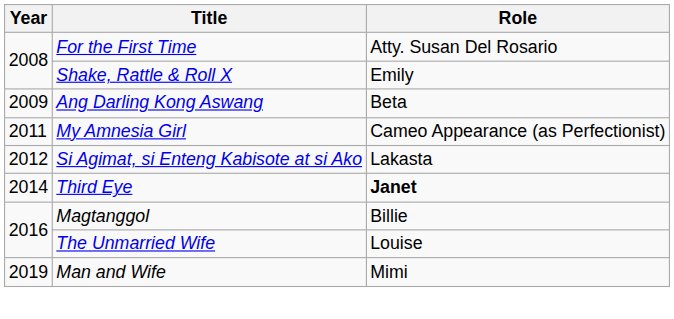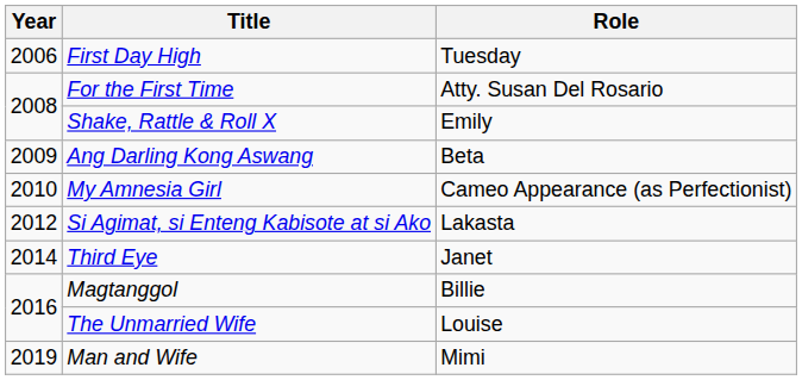 <table class="wikitable sortable">
 <tr>
 <th>Year</th>
 <th>Title</th>
 <th>Role</th>
+</tr>
+<tr>
+<td>2006</td>
+<td><em><a href='#'>First Day High</a></em></td>
+<td>Tuesday</td>
 </tr>
 <tr>
 <td rowspan=2>2008</td>
 <td><em><a href='#'>For the First Time</a></em></td>
 <td>Atty. Susan Del Rosario</td>
 </tr>
 <tr>
 <td><em><a href='#'>Shake, Rattle & Roll X</a></em></td>
 <td>Emily</td>
 </tr>
 <tr>
 <td>2009</td>
 <td><em><a href='#'>Ang Darling Kong Aswang</a></em></td>
 <td>Beta</td>
 </tr>
 <tr>
-<td>2011</td>
+<td>2010</td>
 <td><em><a href='#'>My Amnesia Girl</a></em></td>
 <td>Cameo Appearance (as Perfectionist)</td>
 </tr>
 <tr>
 <td>2012</td>
 <td><em><a href='#'>Si Agimat, si Enteng Kabisote at si Ako</a></em></td>
 <td>Lakasta</td>
 </tr>
 <tr>
 <td>2014</td>
 <td><em><a href='#'>Third Eye</a></em></td>
-<td><strong>Janet</strong></td>
+<td>Janet</td>
 </tr>
 <tr>
 <td rowspan=2>2016</td>
 <td><em>Magtanggol</em></td>
 <td>Billie</td>
 </tr>
 <tr>
 <td><em><a href='#'>The Unmarried Wife</a></em></td>
 <td>Louise</td>
 </tr>
 <tr>
 <td>2019</td>
 <td><em>Man and Wife</em></td>
 <td>Mimi</td>
 </tr>
 </table>
